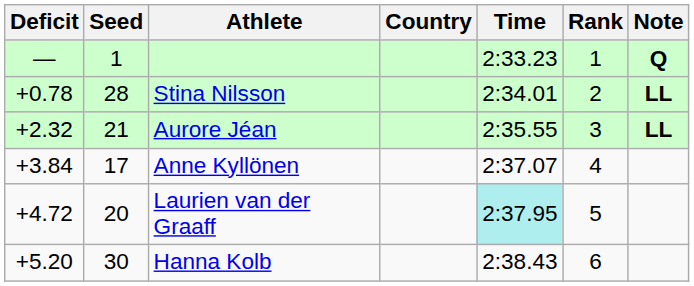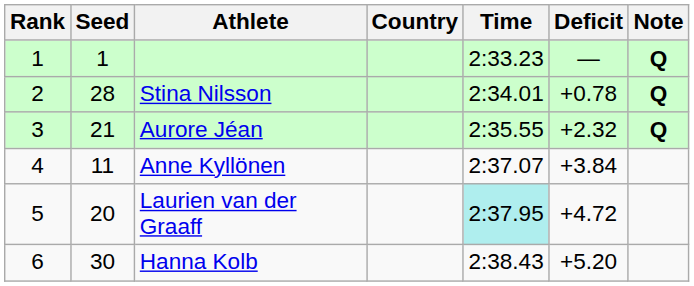 <table class="wikitable sortable" style="text-align:center" width=55%>
 <tr>
-<th>Deficit</th>
+<th>Rank</th>
 <th>Seed</th>
 <th>Athlete</th>
 <th>Country</th>
 <th>Time</th>
-<th>Rank</th>
+<th>Deficit</th>
 <th>Note</th>
 </tr>
 <tr bgcolor="#ccffcc">
-<td>—</td>
+<td>1</td>
 <td>1</td>
 <td align="left"></td>
 <td align="left"></td>
 <td>2:33.23</td>
-<td>1</td>
+<td>—</td>
 <td><strong>Q</strong></td>
 </tr>
 <tr bgcolor="#ccffcc">
-<td>+0.78</td>
+<td>2</td>
 <td>28</td>
 <td align="left"><a href='#'>Stina Nilsson</a></td>
 <td align="left"></td>
 <td>2:34.01</td>
-<td>2</td>
-<td><strong>LL</strong></td>
+<td>+0.78</td>
+<td><strong>Q</strong></td>
 </tr>
 <tr bgcolor="#ccffcc">
-<td>+2.32</td>
+<td>3</td>
 <td>21</td>
 <td align="left"><a href='#'>Aurore Jéan</a></td>
 <td align="left"></td>
 <td>2:35.55</td>
-<td>3</td>
-<td><strong>LL</strong></td>
+<td>+2.32</td>
+<td><strong>Q</strong></td>
 </tr>
 <tr>
-<td>+3.84</td>
-<td>17</td>
+<td>4</td>
+<td>11</td>
 <td align="left"><a href='#'>Anne Kyllönen</a></td>
 <td align="left"></td>
 <td>2:37.07</td>
-<td>4</td>
+<td>+3.84</td>
 <td></td>
 </tr>
 <tr>
-<td>+4.72</td>
+<td>5</td>
 <td>20</td>
 <td align="left"><a href='#'>Laurien van der Graaff</a></td>
 <td align="left"></td>
 <td style="background: paleturquoise;">2:37.95</td>
-<td>5</td>
+<td>+4.72</td>
 <td></td>
 </tr>
 <tr>
-<td>+5.20</td>
+<td>6</td>
 <td>30</td>
 <td align="left"><a href='#'>Hanna Kolb</a></td>
 <td align="left"></td>
 <td>2:38.43</td>
-<td>6</td>
+<td>+5.20</td>
 <td></td>
 </tr>
 </table>
